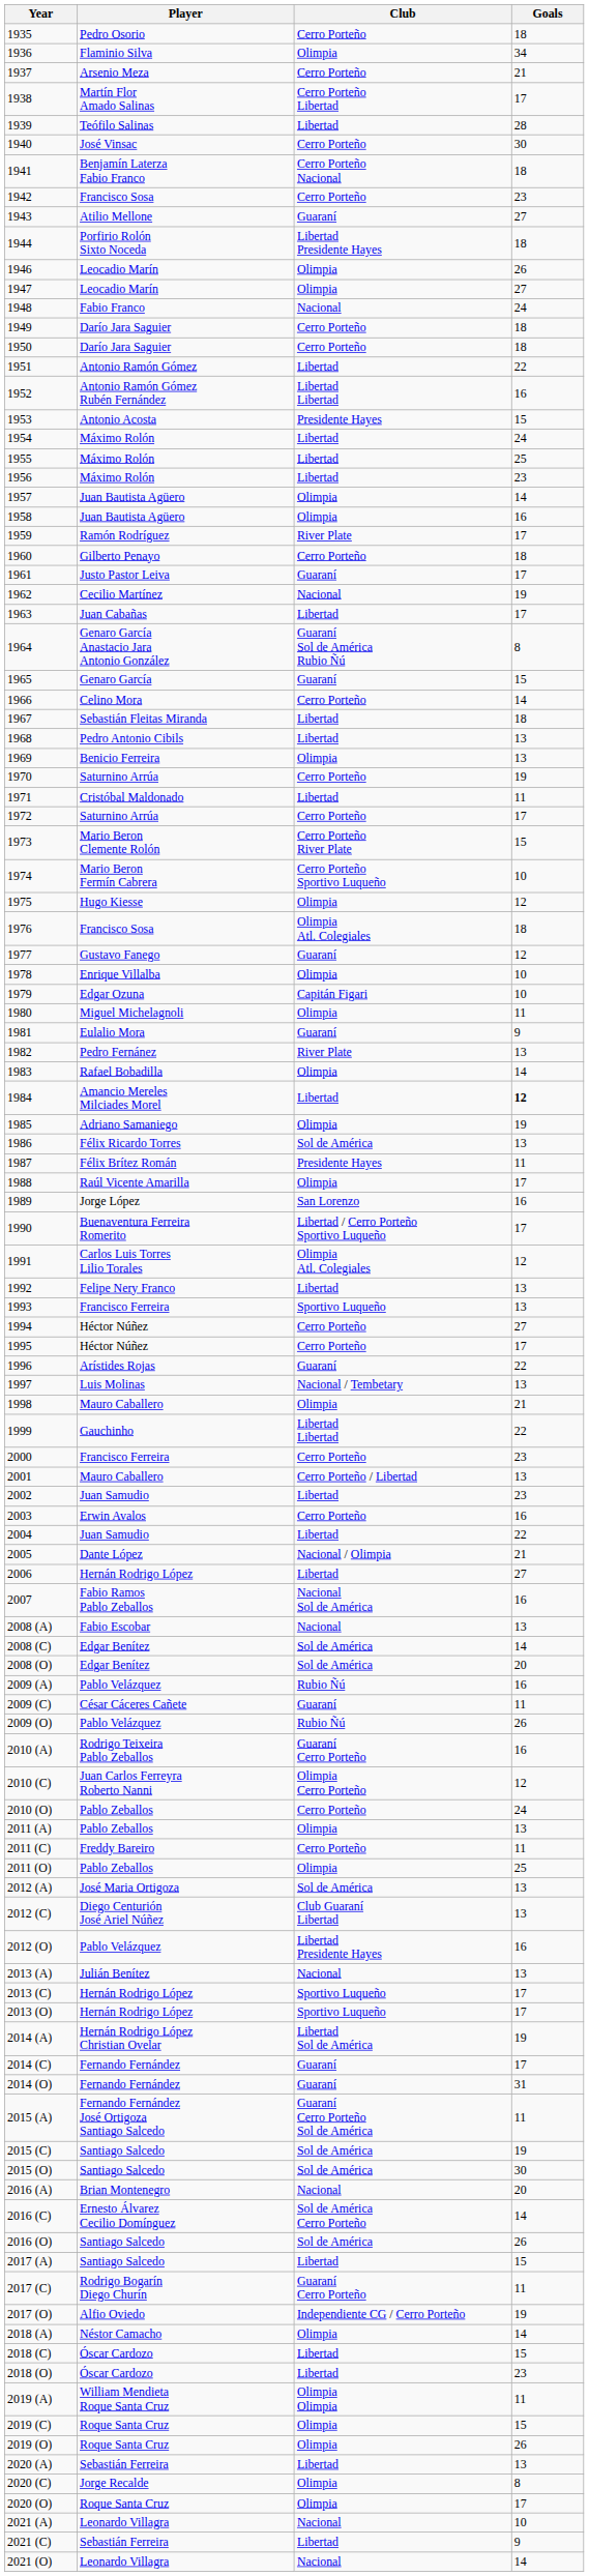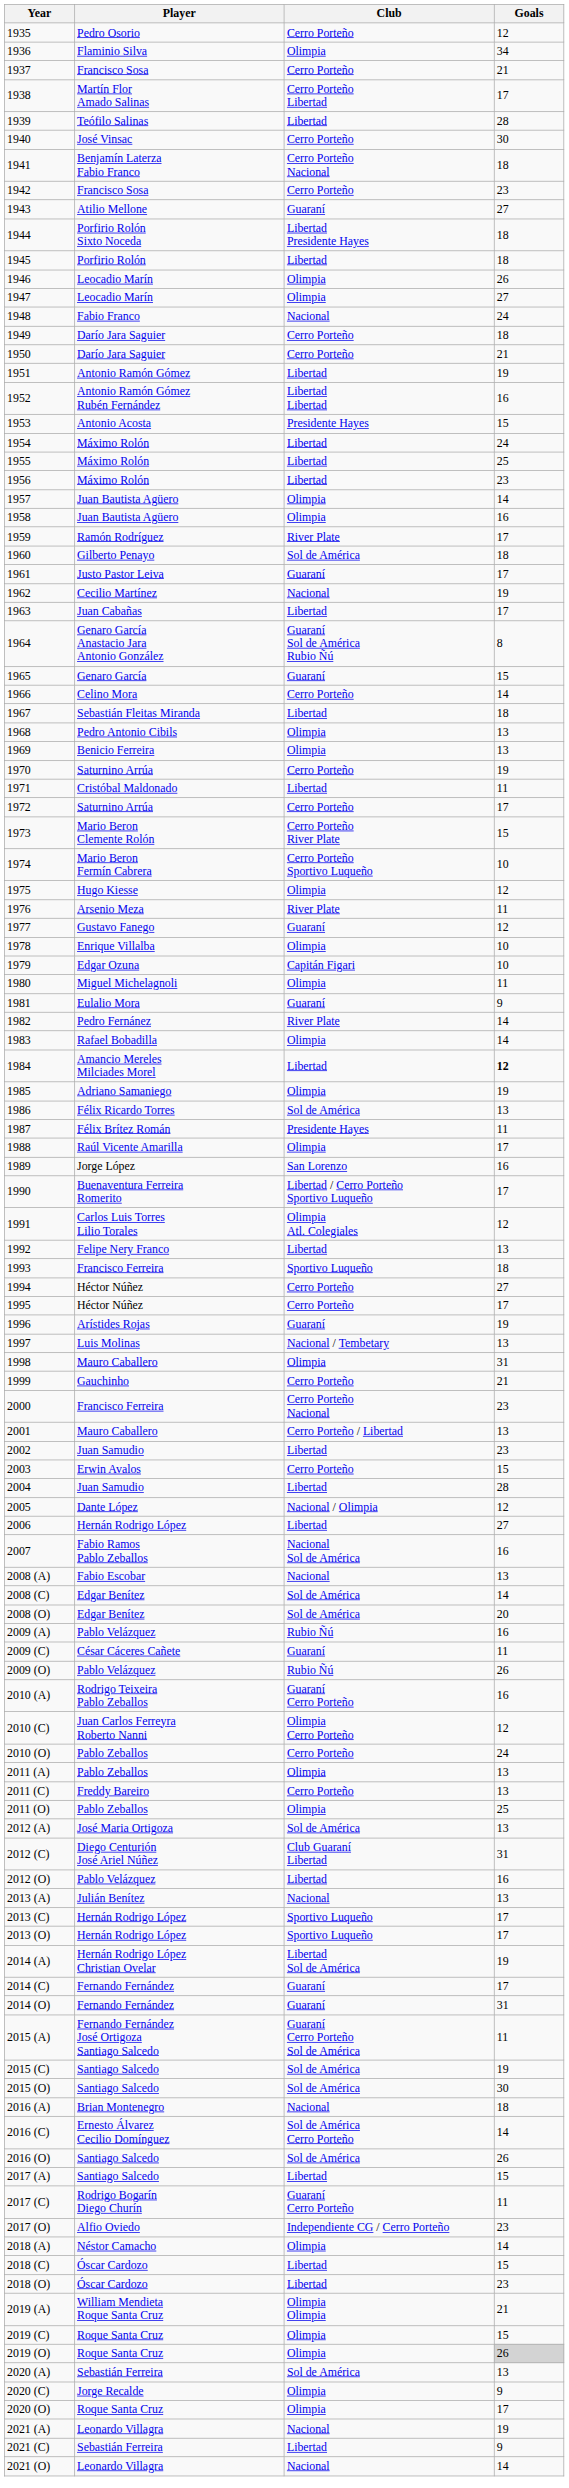 <table class="wikitable sortable">
 <tr>
 <th width=10%>Year</th>
 <th width=30%>Player</th>
 <th width=30%>Club</th>
 <th width=10%>Goals</th>
 </tr>
 <tr>
 <td>1935</td>
 <td> <a href='#'>Pedro Osorio</a></td>
 <td><a href='#'>Cerro Porteño</a></td>
-<td>18</td>
+<td>12</td>
 </tr>
 <tr>
 <td>1936</td>
 <td> <a href='#'>Flaminio Silva</a></td>
 <td><a href='#'>Olimpia</a></td>
 <td>34</td>
 </tr>
 <tr>
 <td>1937</td>
-<td> <a href='#'>Arsenio Meza</a></td>
+<td> <a href='#'>Francisco Sosa</a></td>
 <td><a href='#'>Cerro Porteño</a></td>
 <td>21</td>
 </tr>
 <tr>
 <td>1938</td>
 <td> <a href='#'>Martín Flor</a><br>  <a href='#'>Amado Salinas</a></td>
 <td><a href='#'>Cerro Porteño</a><br> <a href='#'>Libertad</a></td>
 <td>17</td>
 </tr>
 <tr>
 <td>1939</td>
 <td> <a href='#'>Teófilo Salinas</a></td>
 <td><a href='#'>Libertad</a></td>
 <td>28</td>
 </tr>
 <tr>
 <td>1940</td>
 <td> <a href='#'>José Vinsac</a></td>
 <td><a href='#'>Cerro Porteño</a></td>
 <td>30</td>
 </tr>
 <tr>
 <td>1941</td>
 <td> <a href='#'>Benjamín Laterza</a> <br>  <a href='#'>Fabio Franco</a></td>
 <td><a href='#'>Cerro Porteño</a> <br> <a href='#'>Nacional</a></td>
 <td>18</td>
 </tr>
 <tr>
 <td>1942</td>
 <td> <a href='#'>Francisco Sosa</a></td>
 <td><a href='#'>Cerro Porteño</a></td>
 <td>23</td>
 </tr>
 <tr>
 <td>1943</td>
 <td> <a href='#'>Atilio Mellone</a></td>
 <td><a href='#'>Guaraní</a></td>
 <td>27</td>
 </tr>
 <tr>
 <td>1944</td>
 <td> <a href='#'>Porfirio Rolón</a> <br>  <a href='#'>Sixto Noceda</a></td>
 <td><a href='#'>Libertad</a> <br> <a href='#'>Presidente Hayes</a></td>
 <td>18</td>
 </tr>
 <tr>
+<td>1945</td>
+<td> <a href='#'>Porfirio Rolón</a></td>
+<td><a href='#'>Libertad</a></td>
+<td>18</td>
+</tr>
+<tr>
 <td>1946</td>
 <td> <a href='#'>Leocadio Marín</a></td>
 <td><a href='#'>Olimpia</a></td>
 <td>26</td>
 </tr>
 <tr>
 <td>1947</td>
 <td> <a href='#'>Leocadio Marín</a></td>
 <td><a href='#'>Olimpia</a></td>
 <td>27</td>
 </tr>
 <tr>
 <td>1948</td>
 <td> <a href='#'>Fabio Franco</a></td>
 <td><a href='#'>Nacional</a></td>
 <td>24</td>
 </tr>
 <tr>
 <td>1949</td>
 <td> <a href='#'>Darío Jara Saguier</a></td>
 <td><a href='#'>Cerro Porteño</a></td>
 <td>18</td>
 </tr>
 <tr>
 <td>1950</td>
 <td> <a href='#'>Darío Jara Saguier</a></td>
 <td><a href='#'>Cerro Porteño</a></td>
-<td>18</td>
+<td>21</td>
 </tr>
 <tr>
 <td>1951</td>
 <td> <a href='#'>Antonio Ramón Gómez</a></td>
 <td><a href='#'>Libertad</a></td>
-<td>22</td>
+<td>19</td>
 </tr>
 <tr>
 <td>1952</td>
 <td> <a href='#'>Antonio Ramón Gómez</a> <br>  <a href='#'>Rubén Fernández</a></td>
 <td><a href='#'>Libertad</a> <br> <a href='#'>Libertad</a></td>
 <td>16</td>
 </tr>
 <tr>
 <td>1953</td>
 <td> <a href='#'>Antonio Acosta</a></td>
 <td><a href='#'>Presidente Hayes</a></td>
 <td>15</td>
 </tr>
 <tr>
 <td>1954</td>
 <td> <a href='#'>Máximo Rolón</a></td>
 <td><a href='#'>Libertad</a></td>
 <td>24</td>
 </tr>
 <tr>
 <td>1955</td>
 <td> <a href='#'>Máximo Rolón</a></td>
 <td><a href='#'>Libertad</a></td>
 <td>25</td>
 </tr>
 <tr>
 <td>1956</td>
 <td> <a href='#'>Máximo Rolón</a></td>
 <td><a href='#'>Libertad</a></td>
 <td>23</td>
 </tr>
 <tr>
 <td>1957</td>
 <td> <a href='#'>Juan Bautista Agüero</a></td>
 <td><a href='#'>Olimpia</a></td>
 <td>14</td>
 </tr>
 <tr>
 <td>1958</td>
 <td> <a href='#'>Juan Bautista Agüero</a></td>
 <td><a href='#'>Olimpia</a></td>
 <td>16</td>
 </tr>
 <tr>
 <td>1959</td>
 <td> <a href='#'>Ramón Rodríguez</a></td>
 <td><a href='#'>River Plate</a></td>
 <td>17</td>
 </tr>
 <tr>
 <td>1960</td>
 <td> <a href='#'>Gilberto Penayo</a></td>
-<td><a href='#'>Cerro Porteño</a></td>
+<td><a href='#'>Sol de América</a></td>
 <td>18</td>
 </tr>
 <tr>
 <td>1961</td>
 <td> <a href='#'>Justo Pastor Leiva</a></td>
 <td><a href='#'>Guaraní</a></td>
 <td>17</td>
 </tr>
 <tr>
 <td>1962</td>
 <td> <a href='#'>Cecilio Martínez</a></td>
 <td><a href='#'>Nacional</a></td>
 <td>19</td>
 </tr>
 <tr>
 <td>1963</td>
 <td> <a href='#'>Juan Cabañas</a></td>
 <td><a href='#'>Libertad</a></td>
 <td>17</td>
 </tr>
 <tr>
 <td>1964</td>
 <td> <a href='#'>Genaro García</a><br>  <a href='#'>Anastacio Jara</a><br>  <a href='#'>Antonio González</a></td>
 <td><a href='#'>Guaraní</a> <br> <a href='#'>Sol de América</a><br> <a href='#'>Rubio Ñú</a></td>
 <td>8</td>
 </tr>
 <tr>
 <td>1965</td>
 <td> <a href='#'>Genaro García</a></td>
 <td><a href='#'>Guaraní</a></td>
 <td>15</td>
 </tr>
 <tr>
 <td>1966</td>
 <td> <a href='#'>Celino Mora</a></td>
 <td><a href='#'>Cerro Porteño</a></td>
 <td>14</td>
 </tr>
 <tr>
 <td>1967</td>
 <td> <a href='#'>Sebastián Fleitas Miranda</a></td>
 <td><a href='#'>Libertad</a></td>
 <td>18</td>
 </tr>
 <tr>
 <td>1968</td>
 <td> <a href='#'>Pedro Antonio Cibils</a></td>
-<td><a href='#'>Libertad</a></td>
+<td><a href='#'>Olimpia</a></td>
 <td>13</td>
 </tr>
 <tr>
 <td>1969</td>
 <td> <a href='#'>Benicio Ferreira</a></td>
 <td><a href='#'>Olimpia</a></td>
 <td>13</td>
 </tr>
 <tr>
 <td>1970</td>
 <td> <a href='#'>Saturnino Arrúa</a></td>
 <td><a href='#'>Cerro Porteño</a></td>
 <td>19</td>
 </tr>
 <tr>
 <td>1971</td>
 <td> <a href='#'>Cristóbal Maldonado</a></td>
 <td><a href='#'>Libertad</a></td>
 <td>11</td>
 </tr>
 <tr>
 <td>1972</td>
 <td> <a href='#'>Saturnino Arrúa</a></td>
 <td><a href='#'>Cerro Porteño</a></td>
 <td>17</td>
 </tr>
 <tr>
 <td>1973</td>
 <td> <a href='#'>Mario Beron</a><br>  <a href='#'>Clemente Rolón</a></td>
 <td><a href='#'>Cerro Porteño</a><br><a href='#'>River Plate</a></td>
 <td>15</td>
 </tr>
 <tr>
 <td>1974</td>
 <td> <a href='#'>Mario Beron</a><br>  <a href='#'>Fermín Cabrera</a></td>
 <td><a href='#'>Cerro Porteño</a><br><a href='#'>Sportivo Luqueño</a></td>
 <td>10</td>
 </tr>
 <tr>
 <td>1975</td>
 <td> <a href='#'>Hugo Kiesse</a></td>
 <td><a href='#'>Olimpia</a></td>
 <td>12</td>
 </tr>
 <tr>
 <td>1976</td>
-<td> <a href='#'>Francisco Sosa</a></td>
-<td><a href='#'>Olimpia</a> <br> <a href='#'>Atl. Colegiales</a></td>
-<td>18</td>
+<td> <a href='#'>Arsenio Meza</a></td>
+<td><a href='#'>River Plate</a></td>
+<td>11</td>
 </tr>
 <tr>
 <td>1977</td>
 <td> <a href='#'>Gustavo Fanego</a></td>
 <td><a href='#'>Guaraní</a></td>
 <td>12</td>
 </tr>
 <tr>
 <td>1978</td>
 <td> <a href='#'>Enrique Villalba</a></td>
 <td><a href='#'>Olimpia</a></td>
 <td>10</td>
 </tr>
 <tr>
 <td>1979</td>
 <td> <a href='#'>Edgar Ozuna</a></td>
 <td><a href='#'>Capitán Figari</a></td>
 <td>10</td>
 </tr>
 <tr>
 <td>1980</td>
 <td> <a href='#'>Miguel Michelagnoli</a></td>
 <td><a href='#'>Olimpia</a></td>
 <td>11</td>
 </tr>
 <tr>
 <td>1981</td>
 <td> <a href='#'>Eulalio Mora</a></td>
 <td><a href='#'>Guaraní</a></td>
 <td>9</td>
 </tr>
 <tr>
 <td>1982</td>
 <td> <a href='#'>Pedro Fernánez</a></td>
 <td><a href='#'>River Plate</a></td>
-<td>13</td>
+<td>14</td>
 </tr>
 <tr>
 <td>1983</td>
 <td> <a href='#'>Rafael Bobadilla</a></td>
 <td><a href='#'>Olimpia</a></td>
 <td>14</td>
 </tr>
 <tr>
 <td>1984</td>
 <td> <a href='#'>Amancio Mereles</a> <br>  <a href='#'>Milciades Morel</a></td>
 <td><a href='#'>Libertad</a></td>
 <td><strong>12</strong></td>
 </tr>
 <tr>
 <td>1985</td>
 <td> <a href='#'>Adriano Samaniego</a></td>
 <td><a href='#'>Olimpia</a></td>
 <td>19</td>
 </tr>
 <tr>
 <td>1986</td>
 <td> <a href='#'>Félix Ricardo Torres</a></td>
 <td><a href='#'>Sol de América</a></td>
 <td>13</td>
 </tr>
 <tr>
 <td>1987</td>
 <td> <a href='#'>Félix Brítez Román</a></td>
 <td><a href='#'>Presidente Hayes</a></td>
 <td>11</td>
 </tr>
 <tr>
 <td>1988</td>
 <td> <a href='#'>Raúl Vicente Amarilla</a></td>
 <td><a href='#'>Olimpia</a></td>
 <td>17</td>
 </tr>
 <tr>
 <td>1989</td>
 <td> Jorge López</td>
 <td><a href='#'>San Lorenzo</a></td>
 <td>16</td>
 </tr>
 <tr>
 <td>1990</td>
 <td> <a href='#'>Buenaventura Ferreira</a><br>  <a href='#'>Romerito</a></td>
 <td><a href='#'>Libertad</a> / <a href='#'>Cerro Porteño</a><br> <a href='#'>Sportivo Luqueño</a></td>
 <td>17</td>
 </tr>
 <tr>
 <td>1991</td>
 <td> <a href='#'>Carlos Luis Torres</a> <br>  <a href='#'>Lilio Torales</a></td>
 <td><a href='#'>Olimpia</a> <br> <a href='#'>Atl. Colegiales</a></td>
 <td>12</td>
 </tr>
 <tr>
 <td>1992</td>
 <td> <a href='#'>Felipe Nery Franco</a></td>
 <td><a href='#'>Libertad</a></td>
 <td>13</td>
 </tr>
 <tr>
 <td>1993</td>
 <td> <a href='#'>Francisco Ferreira</a></td>
 <td><a href='#'>Sportivo Luqueño</a></td>
-<td>13</td>
+<td>18</td>
 </tr>
 <tr>
 <td>1994</td>
 <td> Héctor Núñez</td>
 <td><a href='#'>Cerro Porteño</a></td>
 <td>27</td>
 </tr>
 <tr>
 <td>1995</td>
 <td> Héctor Núñez</td>
 <td><a href='#'>Cerro Porteño</a></td>
 <td>17</td>
 </tr>
 <tr>
 <td>1996</td>
 <td> <a href='#'>Arístides Rojas</a></td>
 <td><a href='#'>Guaraní</a></td>
-<td>22</td>
+<td>19</td>
 </tr>
 <tr>
 <td>1997</td>
 <td> <a href='#'>Luis Molinas</a></td>
 <td><a href='#'>Nacional</a> / <a href='#'>Tembetary</a></td>
 <td>13</td>
 </tr>
 <tr>
 <td>1998</td>
 <td> <a href='#'>Mauro Caballero</a></td>
 <td><a href='#'>Olimpia</a></td>
-<td>21</td>
+<td>31</td>
 </tr>
 <tr>
 <td>1999</td>
 <td> <a href='#'>Gauchinho</a></td>
-<td><a href='#'>Libertad</a> <br> <a href='#'>Libertad</a></td>
-<td>22</td>
+<td><a href='#'>Cerro Porteño</a></td>
+<td>21</td>
 </tr>
 <tr>
 <td>2000</td>
 <td> <a href='#'>Francisco Ferreira</a></td>
-<td><a href='#'>Cerro Porteño</a></td>
+<td><a href='#'>Cerro Porteño</a> <br> <a href='#'>Nacional</a></td>
 <td>23</td>
 </tr>
 <tr>
 <td>2001</td>
 <td> <a href='#'>Mauro Caballero</a></td>
 <td><a href='#'>Cerro Porteño</a> / <a href='#'>Libertad</a></td>
 <td>13</td>
 </tr>
 <tr>
 <td>2002</td>
 <td> <a href='#'>Juan Samudio</a></td>
 <td><a href='#'>Libertad</a></td>
 <td>23</td>
 </tr>
 <tr>
 <td>2003</td>
 <td> <a href='#'>Erwin Avalos</a></td>
 <td><a href='#'>Cerro Porteño</a></td>
-<td>16</td>
+<td>15</td>
 </tr>
 <tr>
 <td>2004</td>
 <td> <a href='#'>Juan Samudio</a></td>
 <td><a href='#'>Libertad</a></td>
-<td>22</td>
+<td>28</td>
 </tr>
 <tr>
 <td>2005</td>
 <td> <a href='#'>Dante López</a></td>
 <td><a href='#'>Nacional</a> / <a href='#'>Olimpia</a></td>
-<td>21</td>
+<td>12</td>
 </tr>
 <tr>
 <td>2006</td>
 <td> <a href='#'>Hernán Rodrigo López</a></td>
 <td><a href='#'>Libertad</a></td>
 <td>27</td>
 </tr>
 <tr>
 <td>2007</td>
 <td> <a href='#'>Fabio Ramos</a><br>  <a href='#'>Pablo Zeballos</a></td>
 <td><a href='#'>Nacional</a><br> <a href='#'>Sol de América</a></td>
 <td>16</td>
 </tr>
 <tr>
 <td>2008 (A)</td>
 <td> <a href='#'>Fabio Escobar</a></td>
 <td><a href='#'>Nacional</a></td>
 <td>13</td>
 </tr>
 <tr>
 <td>2008 (C)</td>
 <td> <a href='#'>Edgar Benítez</a></td>
 <td><a href='#'>Sol de América</a></td>
 <td>14</td>
 </tr>
 <tr>
 <td>2008 (O)</td>
 <td> <a href='#'>Edgar Benítez</a></td>
 <td><a href='#'>Sol de América</a></td>
 <td>20</td>
 </tr>
 <tr>
 <td>2009 (A)</td>
 <td> <a href='#'>Pablo Velázquez</a></td>
 <td><a href='#'>Rubio Ñú</a></td>
 <td>16</td>
 </tr>
 <tr>
 <td>2009 (C)</td>
 <td> <a href='#'>César Cáceres Cañete</a></td>
 <td><a href='#'>Guaraní</a></td>
 <td>11</td>
 </tr>
 <tr>
 <td>2009 (O)</td>
 <td> <a href='#'>Pablo Velázquez</a></td>
 <td><a href='#'>Rubio Ñú</a></td>
 <td>26</td>
 </tr>
 <tr>
 <td>2010 (A)</td>
 <td> <a href='#'>Rodrigo Teixeira</a> <br>  <a href='#'>Pablo Zeballos</a></td>
 <td><a href='#'>Guaraní</a> <br> <a href='#'>Cerro Porteño</a></td>
 <td>16</td>
 </tr>
 <tr>
 <td>2010 (C)</td>
 <td> <a href='#'>Juan Carlos Ferreyra</a> <br>  <a href='#'>Roberto Nanni</a></td>
 <td><a href='#'>Olimpia</a> <br> <a href='#'>Cerro Porteño</a></td>
 <td>12</td>
 </tr>
 <tr>
 <td>2010 (O)</td>
 <td> <a href='#'>Pablo Zeballos</a></td>
 <td><a href='#'>Cerro Porteño</a></td>
 <td>24</td>
 </tr>
 <tr>
 <td>2011 (A)</td>
 <td> <a href='#'>Pablo Zeballos</a></td>
 <td><a href='#'>Olimpia</a></td>
 <td>13</td>
 </tr>
 <tr>
 <td>2011 (C)</td>
 <td> <a href='#'>Freddy Bareiro</a></td>
 <td><a href='#'>Cerro Porteño</a></td>
-<td>11</td>
+<td>13</td>
 </tr>
 <tr>
 <td>2011 (O)</td>
 <td> <a href='#'>Pablo Zeballos</a></td>
 <td><a href='#'>Olimpia</a></td>
 <td>25</td>
 </tr>
 <tr>
 <td>2012 (A)</td>
 <td> <a href='#'>José Maria Ortigoza</a></td>
 <td><a href='#'>Sol de América</a></td>
 <td>13</td>
 </tr>
 <tr>
 <td>2012 (C)</td>
 <td> <a href='#'>Diego Centurión</a><br> <a href='#'>José Ariel Núñez</a></td>
 <td><a href='#'>Club Guaraní</a><br><a href='#'>Libertad</a></td>
-<td>13</td>
+<td>31</td>
 </tr>
 <tr>
 <td>2012 (O)</td>
 <td> <a href='#'>Pablo Velázquez</a></td>
-<td><a href='#'>Libertad</a> <br> <a href='#'>Presidente Hayes</a></td>
+<td><a href='#'>Libertad</a></td>
 <td>16</td>
 </tr>
 <tr>
 <td>2013 (A)</td>
 <td> <a href='#'>Julián Benítez</a></td>
 <td><a href='#'>Nacional</a></td>
 <td>13</td>
 </tr>
 <tr>
 <td>2013 (C)</td>
 <td> <a href='#'>Hernán Rodrigo López</a></td>
 <td><a href='#'>Sportivo Luqueño</a></td>
 <td>17</td>
 </tr>
 <tr>
 <td>2013 (O)</td>
 <td> <a href='#'>Hernán Rodrigo López</a></td>
 <td><a href='#'>Sportivo Luqueño</a></td>
 <td>17</td>
 </tr>
 <tr>
 <td>2014 (A)</td>
 <td> <a href='#'>Hernán Rodrigo López</a><br> <a href='#'>Christian Ovelar</a></td>
 <td><a href='#'>Libertad</a><br><a href='#'>Sol de América</a></td>
 <td>19</td>
 </tr>
 <tr>
 <td>2014 (C)</td>
 <td> <a href='#'>Fernando Fernández</a></td>
 <td><a href='#'>Guaraní</a></td>
 <td>17</td>
 </tr>
 <tr>
 <td>2014 (O)</td>
 <td> <a href='#'>Fernando Fernández</a></td>
 <td><a href='#'>Guaraní</a></td>
 <td>31</td>
 </tr>
 <tr>
 <td>2015 (A)</td>
 <td> <a href='#'>Fernando Fernández</a><br> <a href='#'>José Ortigoza</a><br> <a href='#'>Santiago Salcedo</a></td>
 <td><a href='#'>Guaraní</a><br><a href='#'>Cerro Porteño</a> <br><a href='#'>Sol de América</a></td>
 <td>11</td>
 </tr>
 <tr>
 <td>2015 (C)</td>
 <td> <a href='#'>Santiago Salcedo</a></td>
 <td><a href='#'>Sol de América</a></td>
 <td>19</td>
 </tr>
 <tr>
 <td>2015 (O)</td>
 <td> <a href='#'>Santiago Salcedo</a></td>
 <td><a href='#'>Sol de América</a></td>
 <td>30</td>
 </tr>
 <tr>
 <td>2016 (A)</td>
 <td> <a href='#'>Brian Montenegro</a></td>
 <td><a href='#'>Nacional</a></td>
-<td>20</td>
+<td>18</td>
 </tr>
 <tr>
 <td>2016 (C)</td>
 <td> <a href='#'>Ernesto Álvarez</a><br> <a href='#'>Cecilio Domínguez</a></td>
 <td><a href='#'>Sol de América</a><br><a href='#'>Cerro Porteño</a></td>
 <td>14</td>
 </tr>
 <tr>
 <td>2016 (O)</td>
 <td> <a href='#'>Santiago Salcedo</a></td>
 <td><a href='#'>Sol de América</a></td>
 <td>26</td>
 </tr>
 <tr>
 <td>2017 (A)</td>
 <td> <a href='#'>Santiago Salcedo</a></td>
 <td><a href='#'>Libertad</a></td>
 <td>15</td>
 </tr>
 <tr>
 <td>2017 (C)</td>
 <td> <a href='#'>Rodrigo Bogarín</a><br> <a href='#'>Diego Churín</a></td>
 <td><a href='#'>Guaraní</a><br><a href='#'>Cerro Porteño</a></td>
 <td>11</td>
 </tr>
 <tr>
 <td>2017 (O)</td>
 <td> <a href='#'>Alfio Oviedo</a></td>
 <td><a href='#'>Independiente CG</a> / <a href='#'>Cerro Porteño</a></td>
-<td>19</td>
+<td>23</td>
 </tr>
 <tr>
 <td>2018 (A)</td>
 <td> <a href='#'>Néstor Camacho</a></td>
 <td><a href='#'>Olimpia</a></td>
 <td>14</td>
 </tr>
 <tr>
 <td>2018 (C)</td>
 <td> <a href='#'>Óscar Cardozo</a></td>
 <td><a href='#'>Libertad</a></td>
 <td>15</td>
 </tr>
 <tr>
 <td>2018 (O)</td>
 <td> <a href='#'>Óscar Cardozo</a></td>
 <td><a href='#'>Libertad</a></td>
 <td>23</td>
 </tr>
 <tr>
 <td>2019 (A)</td>
 <td> <a href='#'>William Mendieta</a><br> <a href='#'>Roque Santa Cruz</a></td>
 <td><a href='#'>Olimpia</a><br><a href='#'>Olimpia</a></td>
-<td>11</td>
+<td>21</td>
 </tr>
 <tr>
 <td>2019 (C)</td>
 <td> <a href='#'>Roque Santa Cruz</a></td>
 <td><a href='#'>Olimpia</a></td>
 <td>15</td>
 </tr>
 <tr>
 <td>2019 (O)</td>
 <td> <a href='#'>Roque Santa Cruz</a></td>
 <td><a href='#'>Olimpia</a></td>
-<td>26</td>
+<td style="background: lightgrey;">26</td>
 </tr>
 <tr>
 <td>2020 (A)</td>
 <td> <a href='#'>Sebastián Ferreira</a></td>
-<td><a href='#'>Libertad</a></td>
+<td><a href='#'>Sol de América</a></td>
 <td>13</td>
 </tr>
 <tr>
 <td>2020 (C)</td>
 <td> <a href='#'>Jorge Recalde</a></td>
 <td><a href='#'>Olimpia</a></td>
-<td>8</td>
+<td>9</td>
 </tr>
 <tr>
 <td>2020 (O)</td>
 <td> <a href='#'>Roque Santa Cruz</a></td>
 <td><a href='#'>Olimpia</a></td>
 <td>17</td>
 </tr>
 <tr>
 <td>2021 (A)</td>
 <td> <a href='#'>Leonardo Villagra</a></td>
 <td><a href='#'>Nacional</a></td>
-<td>10</td>
+<td>19</td>
 </tr>
 <tr>
 <td>2021 (C)</td>
 <td> <a href='#'>Sebastián Ferreira</a></td>
 <td><a href='#'>Libertad</a></td>
 <td>9</td>
 </tr>
 <tr>
 <td>2021 (O)</td>
 <td> <a href='#'>Leonardo Villagra</a></td>
 <td><a href='#'>Nacional</a></td>
 <td>14</td>
 </tr>
 </table>
